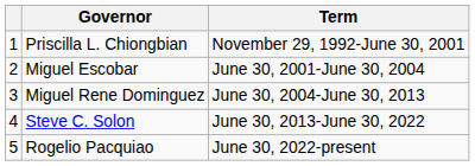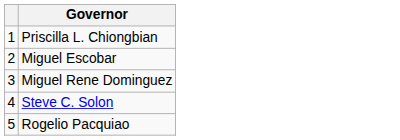 <table class="wikitable sortable">
 <tr>
 <th></th>
 <th>Governor</th>
-<th>Term</th>
 </tr>
 <tr>
 <td>1</td>
 <td>Priscilla L. Chiongbian</td>
-<td>November 29, 1992-June 30, 2001</td>
 </tr>
 <tr>
 <td>2</td>
 <td>Miguel Escobar</td>
-<td>June 30, 2001-June 30, 2004</td>
 </tr>
 <tr>
 <td>3</td>
 <td>Miguel Rene Dominguez</td>
-<td>June 30, 2004-June 30, 2013</td>
 </tr>
 <tr>
 <td>4</td>
 <td><a href='#'>Steve C. Solon</a></td>
-<td>June 30, 2013-June 30, 2022</td>
 </tr>
 <tr>
 <td>5</td>
 <td>Rogelio Pacquiao</td>
-<td>June 30, 2022-present</td>
 </tr>
 </table>
